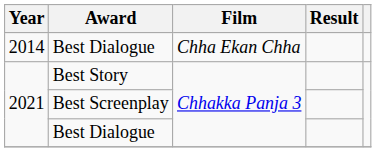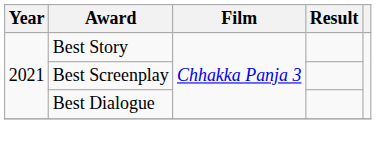 <table class="wikitable plainrowheaders sortable">
 <tr>
 <th>Year</th>
 <th>Award</th>
 <th>Film</th>
 <th>Result</th>
 <th class="unsortable"></th>
-</tr>
-<tr>
-<td>2014</td>
-<td>Best Dialogue</td>
-<td><em>Chha Ekan Chha</em></td>
-<td></td>
-<td style="text-align:center;"></td>
 </tr>
 <tr>
 <td rowspan="3">2021</td>
 <td>Best Story</td>
 <td rowspan="3"><em><a href='#'>Chhakka Panja 3</a></em></td>
 <td></td>
 <td rowspan="3" style="text-align:center;"></td>
 </tr>
 <tr>
 <td>Best Screenplay</td>
 <td></td>
 </tr>
 <tr>
 <td>Best Dialogue</td>
 <td></td>
 </tr>
 <tr>
 </tr>
 </table>
